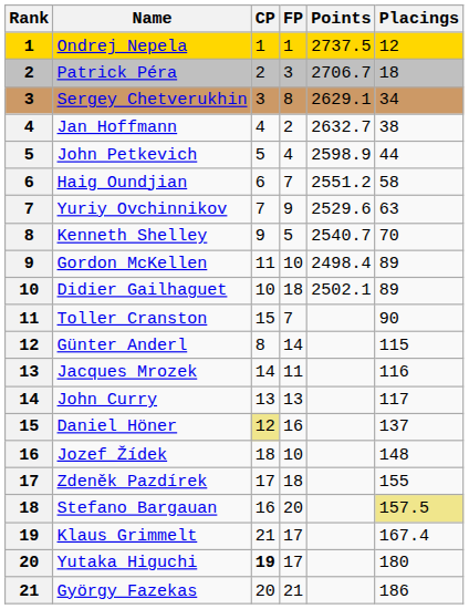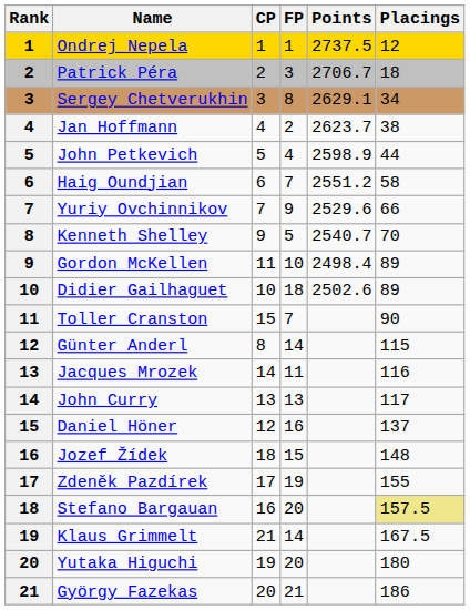 <table class="wikitable">
 <tr>
 <th>Rank</th>
 <th>Name</th>
 <th>CP</th>
 <th>FP</th>
 <th>Points</th>
 <th>Placings</th>
 </tr>
 <tr bgcolor=gold>
 <td align=center><strong>1</strong></td>
 <td> <a href='#'>Ondrej Nepela</a></td>
 <td>1</td>
 <td>1</td>
 <td>2737.5</td>
 <td>12</td>
 </tr>
 <tr bgcolor=silver>
 <td align=center><strong>2</strong></td>
 <td> <a href='#'>Patrick Péra</a></td>
 <td>2</td>
 <td>3</td>
 <td>2706.7</td>
 <td>18</td>
 </tr>
 <tr bgcolor=cc9966>
 <td align=center><strong>3</strong></td>
 <td> <a href='#'>Sergey Chetverukhin</a></td>
 <td>3</td>
 <td>8</td>
 <td>2629.1</td>
 <td>34</td>
 </tr>
 <tr>
 <th>4</th>
 <td> <a href='#'>Jan Hoffmann</a></td>
 <td>4</td>
 <td>2</td>
-<td>2632.7</td>
+<td>2623.7</td>
 <td>38</td>
 </tr>
 <tr>
 <th>5</th>
 <td> <a href='#'>John Petkevich</a></td>
 <td>5</td>
 <td>4</td>
 <td>2598.9</td>
 <td>44</td>
 </tr>
 <tr>
 <th>6</th>
 <td> <a href='#'>Haig Oundjian</a></td>
 <td>6</td>
 <td>7</td>
 <td>2551.2</td>
 <td>58</td>
 </tr>
 <tr>
 <th>7</th>
 <td> <a href='#'>Yuriy Ovchinnikov</a></td>
 <td>7</td>
 <td>9</td>
 <td>2529.6</td>
-<td>63</td>
+<td>66</td>
 </tr>
 <tr>
 <th>8</th>
 <td> <a href='#'>Kenneth Shelley</a></td>
 <td>9</td>
 <td>5</td>
 <td>2540.7</td>
 <td>70</td>
 </tr>
 <tr>
 <th>9</th>
 <td> <a href='#'>Gordon McKellen</a></td>
 <td>11</td>
 <td>10</td>
 <td>2498.4</td>
 <td>89</td>
 </tr>
 <tr>
 <th>10</th>
 <td> <a href='#'>Didier Gailhaguet</a></td>
 <td>10</td>
 <td>18</td>
-<td>2502.1</td>
+<td>2502.6</td>
 <td>89</td>
 </tr>
 <tr>
 <th>11</th>
 <td> <a href='#'>Toller Cranston</a></td>
 <td>15</td>
 <td>7</td>
 <td></td>
 <td>90</td>
 </tr>
 <tr>
 <th>12</th>
 <td> <a href='#'>Günter Anderl</a></td>
 <td>8</td>
 <td>14</td>
 <td></td>
 <td>115</td>
 </tr>
 <tr>
 <th>13</th>
 <td> <a href='#'>Jacques Mrozek</a></td>
 <td>14</td>
 <td>11</td>
 <td></td>
 <td>116</td>
 </tr>
 <tr>
 <th>14</th>
 <td> <a href='#'>John Curry</a></td>
 <td>13</td>
 <td>13</td>
 <td></td>
 <td>117</td>
 </tr>
 <tr>
 <th>15</th>
 <td> <a href='#'>Daniel Höner</a></td>
-<td style="background: khaki;">12</td>
+<td>12</td>
 <td>16</td>
 <td></td>
 <td>137</td>
 </tr>
 <tr>
 <th>16</th>
 <td> <a href='#'>Jozef Žídek</a></td>
 <td>18</td>
-<td>10</td>
+<td>15</td>
 <td></td>
 <td>148</td>
 </tr>
 <tr>
 <th>17</th>
 <td> <a href='#'>Zdeněk Pazdírek</a></td>
 <td>17</td>
-<td>18</td>
+<td>19</td>
 <td></td>
 <td>155</td>
 </tr>
 <tr>
 <th>18</th>
 <td> <a href='#'>Stefano Bargauan</a></td>
 <td>16</td>
 <td>20</td>
 <td></td>
 <td style="background: khaki;">157.5</td>
 </tr>
 <tr>
 <th>19</th>
 <td> <a href='#'>Klaus Grimmelt</a></td>
 <td>21</td>
-<td>17</td>
+<td>14</td>
 <td></td>
-<td>167.4</td>
+<td>167.5</td>
 </tr>
 <tr>
 <th>20</th>
 <td> <a href='#'>Yutaka Higuchi</a></td>
-<td><strong>19</strong></td>
-<td>17</td>
+<td>19</td>
+<td>20</td>
 <td></td>
 <td>180</td>
 </tr>
 <tr>
 <th>21</th>
 <td> <a href='#'>György Fazekas</a></td>
 <td>20</td>
 <td>21</td>
 <td></td>
 <td>186</td>
 </tr>
 </table>
